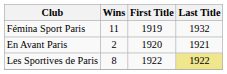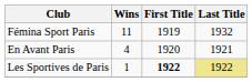 <table class="wikitable sortable" style="text-align: center;">
 <tr>
 <th>Club</th>
 <th>Wins</th>
 <th>First Title</th>
 <th>Last Title</th>
 </tr>
 <tr>
 <td align=left>Fémina Sport Paris</td>
 <td>11</td>
 <td>1919</td>
 <td>1932</td>
 </tr>
 <tr>
 <td align=left>En Avant Paris</td>
-<td>2</td>
+<td>4</td>
 <td>1920</td>
 <td>1921</td>
 </tr>
 <tr>
 <td align=left>Les Sportives de Paris</td>
-<td>8</td>
-<td>1922</td>
+<td>1</td>
+<td><strong>1922</strong></td>
 <td style="background: khaki;">1922</td>
 </tr>
 <tr>
 </tr>
 </table>
